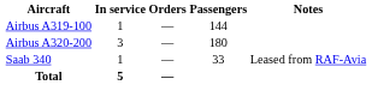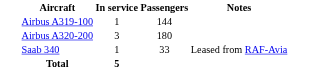 <table class="wiki table" style="margin:1em auto;">
 <tr>
 <th>Aircraft</th>
 <th>In service</th>
-<th>Orders</th>
 <th>Passengers</th>
 <th>Notes</th>
 </tr>
 <tr>
 <td><a href='#'>Airbus A319-100</a></td>
 <td align=center>1</td>
-<td align=center>—</td>
 <td align=center>144</td>
 <td></td>
 </tr>
 <tr>
 <td><a href='#'>Airbus A320-200</a></td>
 <td align=center>3</td>
-<td align=center>—</td>
 <td align=center>180</td>
 <td></td>
 </tr>
 <tr>
 <td><a href='#'>Saab 340</a></td>
 <td align=center>1</td>
-<td align=center>—</td>
 <td align=center>33</td>
 <td>Leased from <a href='#'>RAF-Avia</a></td>
 </tr>
 <tr>
 <th>Total</th>
 <th>5</th>
-<th>—</th>
 <th></th>
 <th></th>
 </tr>
 </table>
